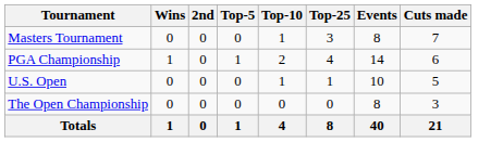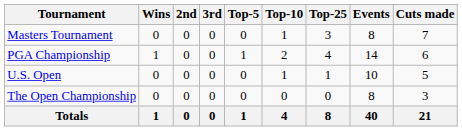 <table class=wikitable style=text-align:center>
 <tr>
 <th>Tournament</th>
 <th>Wins</th>
 <th>2nd</th>
+<th>3rd</th>
 <th>Top-5</th>
 <th>Top-10</th>
 <th>Top-25</th>
 <th>Events</th>
 <th>Cuts made</th>
 </tr>
 <tr>
 <td align=left><a href='#'>Masters Tournament</a></td>
+<td>0</td>
 <td>0</td>
 <td>0</td>
 <td>0</td>
 <td>1</td>
 <td>3</td>
 <td>8</td>
 <td>7</td>
 </tr>
 <tr>
 <td align=left><a href='#'>PGA Championship</a></td>
 <td>1</td>
 <td>0</td>
+<td>0</td>
 <td>1</td>
 <td>2</td>
 <td>4</td>
 <td>14</td>
 <td>6</td>
 </tr>
 <tr>
 <td align=left><a href='#'>U.S. Open</a></td>
+<td>0</td>
 <td>0</td>
 <td>0</td>
 <td>0</td>
 <td>1</td>
 <td>1</td>
 <td>10</td>
 <td>5</td>
 </tr>
 <tr>
 <td align=left><a href='#'>The Open Championship</a></td>
 <td>0</td>
 <td>0</td>
 <td>0</td>
 <td>0</td>
 <td>0</td>
+<td>0</td>
 <td>8</td>
 <td>3</td>
 </tr>
 <tr>
 <th>Totals</th>
 <th>1</th>
+<th>0</th>
 <th>0</th>
 <th>1</th>
 <th>4</th>
 <th>8</th>
 <th>40</th>
 <th>21</th>
 </tr>
 </table>
